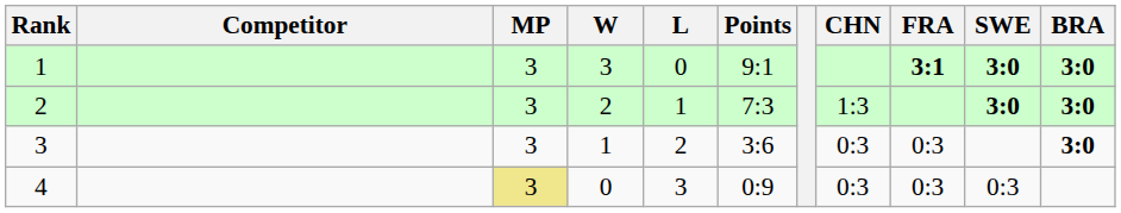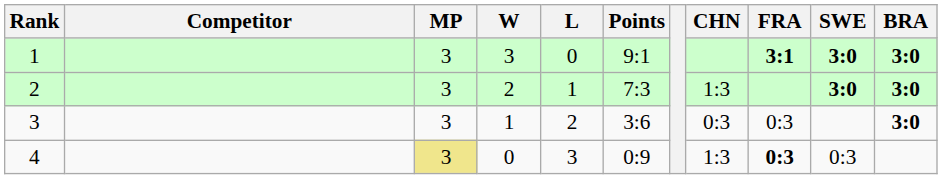 <table class="wikitable" style="text-align:center">
 <tr>
 <th>Rank</th>
 <th style="width:16em">Competitor</th>
 <th style="width:2.5em">MP</th>
 <th style="width:2.5em">W</th>
 <th style="width:2.5em">L</th>
 <th>Points</th>
 <th rowspan="5"> </th>
 <th style="width:2.5em">CHN</th>
 <th style="width:2.5em">FRA</th>
 <th style="width:2.5em">SWE</th>
 <th style="width:2.5em">BRA</th>
 </tr>
 <tr style="background:#cfc;">
 <td>1</td>
 <td style="text-align:left"></td>
 <td>3</td>
 <td>3</td>
 <td>0</td>
 <td>9:1</td>
 <td></td>
 <td><strong>3:1</strong></td>
 <td><strong>3:0</strong></td>
 <td><strong>3:0</strong></td>
 </tr>
 <tr style="background:#cfc;">
 <td>2</td>
 <td style="text-align:left"></td>
 <td>3</td>
 <td>2</td>
 <td>1</td>
 <td>7:3</td>
 <td>1:3</td>
 <td></td>
 <td><strong>3:0</strong></td>
 <td><strong>3:0</strong></td>
 </tr>
 <tr>
 <td>3</td>
 <td style="text-align:left"></td>
 <td>3</td>
 <td>1</td>
 <td>2</td>
 <td>3:6</td>
 <td>0:3</td>
 <td>0:3</td>
 <td></td>
 <td><strong>3:0</strong></td>
 </tr>
 <tr>
 <td>4</td>
 <td style="text-align:left"></td>
 <td style="background: khaki;">3</td>
 <td>0</td>
 <td>3</td>
 <td>0:9</td>
-<td>0:3</td>
-<td>0:3</td>
+<td>1:3</td>
+<td><strong>0:3</strong></td>
 <td>0:3</td>
 <td></td>
 </tr>
 </table>
